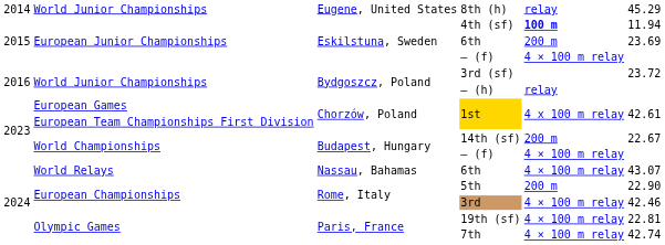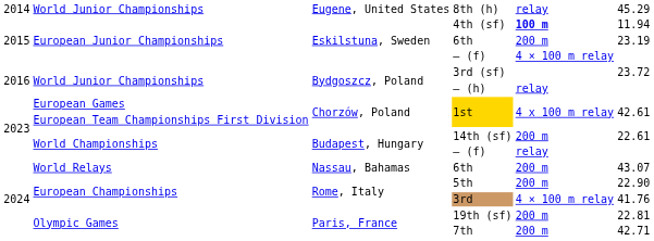 <table>
 <tr>
 <td>2014</td>
 <td><a href='#'>World Junior Championships</a></td>
 <td><a href='#'>Eugene</a>, United States</td>
 <td>8th (h)</td>
 <td><a href='#'> relay</a></td>
 <td>45.29</td>
 <td></td>
 </tr>
 <tr>
 <td rowspan=3>2015</td>
 <td rowspan=3><a href='#'>European Junior Championships</a></td>
 <td rowspan=3><a href='#'>Eskilstuna</a>, Sweden</td>
 <td>4th (sf)</td>
 <td><strong><a href='#'>100 m</a></strong></td>
 <td>11.94</td>
 <td></td>
 </tr>
 <tr>
 <td>6th</td>
 <td><a href='#'>200 m</a></td>
-<td>23.69</td>
+<td>23.19</td>
 <td></td>
 </tr>
 <tr>
 <td>– (f)</td>
 <td><a href='#'>4 × 100 m relay</a></td>
 <td></td>
 <td></td>
 </tr>
 <tr>
 <td rowspan=2>2016</td>
 <td rowspan=2><a href='#'>World Junior Championships</a></td>
 <td rowspan=2><a href='#'>Bydgoszcz</a>, Poland</td>
 <td>3rd (sf)</td>
 <td><a href='#'></a></td>
 <td>23.72</td>
 </tr>
 <tr>
 <td>– (h)</td>
 <td><a href='#'> relay</a></td>
 <td></td>
 </tr>
 <tr>
 <td rowspan=4>2023</td>
 <td><a href='#'>European Games</a></td>
 <td rowspan=2><a href='#'>Chorzów</a>, Poland</td>
 <td rowspan=2 bgcolor=gold>1st</td>
 <td rowspan=2><a href='#'>4 x 100 m relay</a></td>
 <td rowspan=2>42.61</td>
 <td rowspan=2></td>
 </tr>
 <tr>
 <td><a href='#'>European Team Championships First Division</a></td>
 </tr>
 <tr>
 <td rowspan="2"><a href='#'>World Championships</a></td>
 <td rowspan="2"><a href='#'>Budapest</a>, Hungary</td>
 <td>14th (sf)</td>
 <td><a href='#'>200 m</a></td>
-<td>22.67</td>
+<td>22.61</td>
 <td></td>
 </tr>
 <tr>
 <td>– (f)</td>
-<td><a href='#'>4 × 100 m relay</a></td>
+<td><a href='#'> relay</a></td>
 <td></td>
 <td></td>
 </tr>
 <tr>
 <td rowspan="5">2024</td>
 <td><a href='#'>World Relays</a></td>
 <td><a href='#'>Nassau</a>, Bahamas</td>
 <td>6th</td>
-<td><a href='#'>4 × 100 m relay</a></td>
+<td><a href='#'>200 m</a></td>
 <td>43.07</td>
 <td></td>
 </tr>
 <tr>
 <td rowspan="2"><a href='#'>European Championships</a></td>
 <td rowspan="2"><a href='#'>Rome</a>, Italy</td>
 <td>5th</td>
 <td><a href='#'>200 m</a></td>
 <td>22.90</td>
 <td></td>
 </tr>
 <tr>
 <td bgcolor=cc9966>3rd</td>
 <td><a href='#'>4 × 100 m relay</a></td>
-<td>42.46</td>
+<td>41.76</td>
 <td></td>
 </tr>
 <tr>
 <td rowspan=2><a href='#'>Olympic Games</a></td>
 <td rowspan=2><a href='#'>Paris, France</a></td>
 <td>19th (sf)</td>
-<td><a href='#'>4 × 100 m relay</a></td>
+<td><a href='#'>200 m</a></td>
 <td>22.81</td>
 <td></td>
 </tr>
 <tr>
 <td>7th</td>
-<td><a href='#'>4 × 100 m relay</a></td>
-<td>42.74</td>
+<td><a href='#'>200 m</a></td>
+<td>42.71</td>
 <td></td>
 </tr>
 </table>
